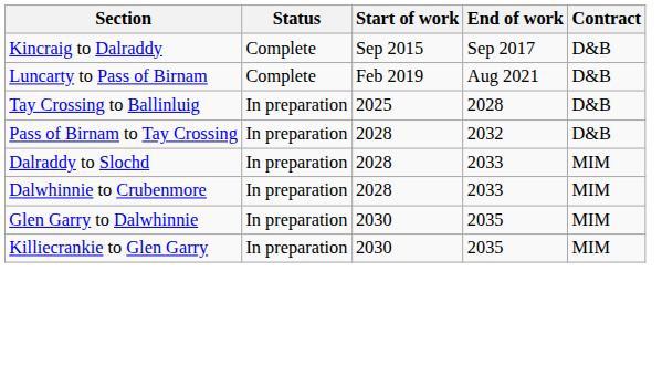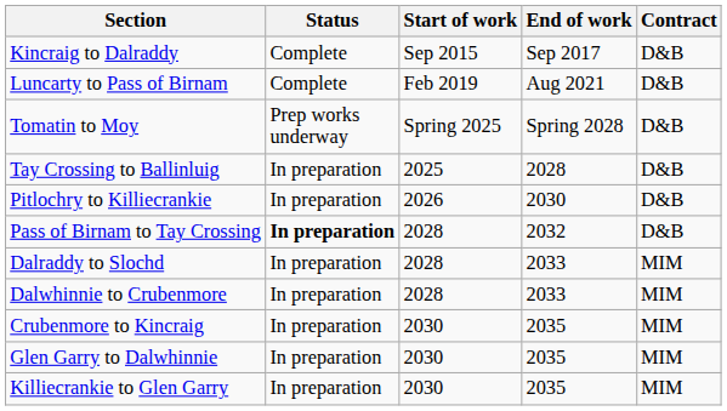 <table class="wikitable sortable">
 <tr>
 <th>Section</th>
 <th>Status</th>
 <th>Start of work</th>
 <th>End of work</th>
 <th>Contract</th>
 </tr>
 <tr>
 <td><a href='#'>Kincraig</a> to <a href='#'>Dalraddy</a></td>
 <td>Complete</td>
 <td>Sep 2015</td>
 <td>Sep 2017</td>
 <td>D&B</td>
 </tr>
 <tr>
 <td><a href='#'>Luncarty</a> to <a href='#'>Pass of Birnam</a></td>
 <td>Complete</td>
 <td>Feb 2019</td>
 <td>Aug 2021</td>
 <td>D&B</td>
 </tr>
 <tr>
+<td><a href='#'>Tomatin</a> to <a href='#'>Moy</a></td>
+<td>Prep works<br>underway</td>
+<td>Spring 2025</td>
+<td>Spring 2028</td>
+<td>D&B</td>
+</tr>
+<tr>
 <td><a href='#'>Tay Crossing</a> to <a href='#'>Ballinluig</a></td>
 <td>In preparation </td>
 <td>2025</td>
 <td>2028</td>
 <td>D&B</td>
 </tr>
 <tr>
+<td><a href='#'>Pitlochry</a> to <a href='#'>Killiecrankie</a></td>
+<td>In preparation</td>
+<td>2026</td>
+<td>2030</td>
+<td>D&B</td>
+</tr>
+<tr>
 <td><a href='#'>Pass of Birnam</a> to <a href='#'>Tay Crossing</a></td>
-<td>In preparation</td>
+<td><strong>In preparation</strong></td>
 <td>2028</td>
 <td>2032</td>
 <td>D&B</td>
 </tr>
 <tr>
 <td><a href='#'>Dalraddy</a> to <a href='#'>Slochd</a></td>
 <td>In preparation</td>
 <td>2028</td>
 <td>2033</td>
 <td>MIM</td>
 </tr>
 <tr>
 <td><a href='#'>Dalwhinnie</a> to <a href='#'>Crubenmore</a></td>
 <td>In preparation</td>
 <td>2028</td>
 <td>2033</td>
 <td>MIM</td>
 </tr>
 <tr>
+<td><a href='#'>Crubenmore</a> to <a href='#'>Kincraig</a></td>
+<td>In preparation</td>
+<td>2030</td>
+<td>2035</td>
+<td>MIM</td>
+</tr>
+<tr>
 <td><a href='#'>Glen Garry</a> to <a href='#'>Dalwhinnie</a></td>
 <td>In preparation</td>
 <td>2030</td>
 <td>2035</td>
 <td>MIM</td>
 </tr>
 <tr>
 <td><a href='#'>Killiecrankie</a> to <a href='#'>Glen Garry</a></td>
 <td>In preparation</td>
 <td>2030</td>
 <td>2035</td>
 <td>MIM</td>
 </tr>
 </table>
